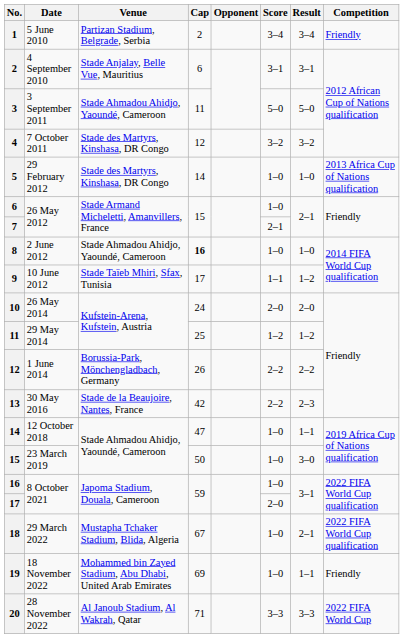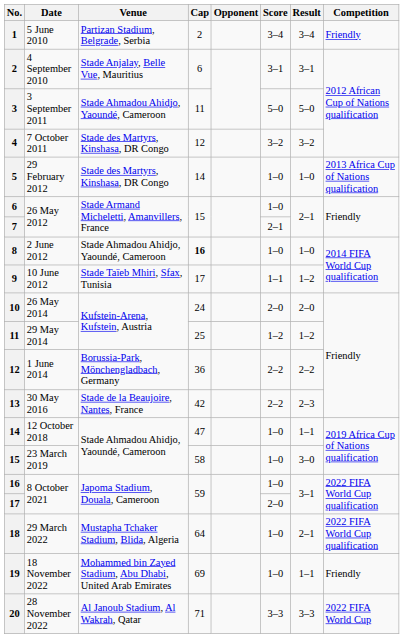 <table class="wikitable sortable plainrowheaders">
 <tr>
 <th scope=col>No.</th>
 <th scope=col data-sort-type=date>Date</th>
 <th scope=col>Venue</th>
 <th scope=col>Cap</th>
 <th scope=col>Opponent</th>
 <th scope=col>Score</th>
 <th scope=col>Result</th>
 <th scope=col>Competition</th>
 </tr>
 <tr>
 <th scope=row>1</th>
 <td>5 June 2010</td>
 <td><a href='#'>Partizan Stadium</a>, <a href='#'>Belgrade</a>, Serbia</td>
 <td align=center>2</td>
 <td></td>
 <td align="center">3–4</td>
 <td align=center>3–4</td>
 <td><a href='#'>Friendly</a></td>
 </tr>
 <tr>
 <th scope=row>2</th>
 <td>4 September 2010</td>
 <td><a href='#'>Stade Anjalay</a>, <a href='#'>Belle Vue</a>, Mauritius</td>
 <td align=center>6</td>
 <td rowspan=2></td>
 <td align=center>3–1</td>
 <td align=center>3–1</td>
 <td rowspan=3><a href='#'>2012 African Cup of Nations qualification</a></td>
 </tr>
 <tr>
 <th scope=row>3</th>
 <td>3 September 2011</td>
 <td><a href='#'>Stade Ahmadou Ahidjo</a>, <a href='#'>Yaoundé</a>, Cameroon</td>
 <td align=center>11</td>
 <td align=center>5–0</td>
 <td align=center>5–0</td>
 </tr>
 <tr>
 <th scope=row>4</th>
 <td>7 October 2011</td>
 <td><a href='#'>Stade des Martyrs</a>, <a href='#'>Kinshasa</a>, DR Congo</td>
 <td align=center>12</td>
 <td></td>
 <td align=center>3–2</td>
 <td align=center>3–2</td>
 </tr>
 <tr>
 <th scope=row>5</th>
 <td>29 February 2012</td>
 <td><a href='#'>Stade des Martyrs</a>, <a href='#'>Kinshasa</a>, DR Congo</td>
 <td align=center>14</td>
 <td></td>
 <td align=center>1–0</td>
 <td align=center>1–0</td>
 <td><a href='#'>2013 Africa Cup of Nations qualification</a></td>
 </tr>
 <tr>
 <th scope=row>6</th>
 <td rowspan="2">26 May 2012</td>
 <td rowspan="2"><a href='#'>Stade Armand Micheletti</a>, <a href='#'>Amanvillers</a>, France</td>
 <td rowspan="2" align="center">15</td>
 <td rowspan="2"></td>
 <td align=center>1–0</td>
 <td rowspan=2 align=center>2–1</td>
 <td rowspan="2">Friendly</td>
 </tr>
 <tr>
 <th scope=row>7</th>
 <td align=center>2–1</td>
 </tr>
 <tr>
 <th scope=row>8</th>
 <td>2 June 2012</td>
 <td>Stade Ahmadou Ahidjo, Yaoundé, Cameroon</td>
 <td align=center><strong>16</strong></td>
 <td></td>
 <td align=center>1–0</td>
 <td align=center>1–0</td>
 <td rowspan=2><a href='#'>2014 FIFA World Cup qualification</a></td>
 </tr>
 <tr>
 <th scope=row>9</th>
 <td>10 June 2012</td>
 <td><a href='#'>Stade Taïeb Mhiri</a>, <a href='#'>Sfax</a>, Tunisia</td>
 <td align=center>17</td>
 <td></td>
 <td align=center>1–1</td>
 <td align=center>1–2</td>
 </tr>
 <tr>
 <th scope=row>10</th>
 <td>26 May 2014</td>
 <td rowspan=2><a href='#'>Kufstein-Arena</a>, <a href='#'>Kufstein</a>, Austria</td>
 <td align="center">24</td>
 <td></td>
 <td align=center>2–0</td>
 <td align=center>2–0</td>
 <td rowspan=4>Friendly</td>
 </tr>
 <tr>
 <th scope=row>11</th>
 <td>29 May 2014</td>
 <td align=center>25</td>
 <td></td>
 <td align=center>1–2</td>
 <td align=center>1–2</td>
 </tr>
 <tr>
 <th scope=row>12</th>
 <td>1 June 2014</td>
 <td><a href='#'>Borussia-Park</a>, <a href='#'>Mönchengladbach</a>, Germany</td>
-<td align=center>26</td>
+<td align=center>36</td>
 <td></td>
 <td align=center>2–2</td>
 <td align=center>2–2</td>
 </tr>
 <tr>
 <th scope=row>13</th>
 <td>30 May 2016</td>
 <td><a href='#'>Stade de la Beaujoire</a>, <a href='#'>Nantes</a>, France</td>
 <td align=center>42</td>
 <td></td>
 <td align=center>2–2</td>
 <td align=center>2–3</td>
 </tr>
 <tr>
 <th scope=row>14</th>
 <td>12 October 2018</td>
 <td rowspan=2>Stade Ahmadou Ahidjo, Yaoundé, Cameroon</td>
 <td align=center>47</td>
 <td></td>
 <td align=center>1–0</td>
 <td align=center>1–1</td>
 <td rowspan=2><a href='#'>2019 Africa Cup of Nations qualification</a></td>
 </tr>
 <tr>
 <th scope=row>15</th>
 <td>23 March 2019</td>
-<td align=center>50</td>
+<td align=center>58</td>
 <td></td>
 <td align=center>1–0</td>
 <td align=center>3–0</td>
 </tr>
 <tr>
 <th scope=row>16</th>
 <td rowspan="2">8 October 2021</td>
 <td rowspan="2"><a href='#'>Japoma Stadium</a>, <a href='#'>Douala</a>, Cameroon</td>
 <td rowspan="2" align="center">59</td>
 <td rowspan="2"></td>
 <td align="center">1–0</td>
 <td rowspan=2 align=center>3–1</td>
 <td rowspan="2"><a href='#'>2022 FIFA World Cup qualification</a></td>
 </tr>
 <tr>
 <th scope=row>17</th>
 <td align=center>2–0</td>
 </tr>
 <tr>
 <th scope=row>18</th>
 <td>29 March 2022</td>
 <td><a href='#'>Mustapha Tchaker Stadium</a>, <a href='#'>Blida</a>, Algeria</td>
-<td align=center>67</td>
+<td align=center>64</td>
 <td></td>
 <td align=center>1–0</td>
 <td align=center>2–1 </td>
 <td><a href='#'>2022 FIFA World Cup qualification</a></td>
 </tr>
 <tr>
 <th scope=row>19</th>
 <td>18 November 2022</td>
 <td><a href='#'>Mohammed bin Zayed Stadium</a>, <a href='#'>Abu Dhabi</a>, United Arab Emirates</td>
 <td align=center>69</td>
 <td></td>
 <td align=center>1–0</td>
 <td align=center>1–1</td>
 <td>Friendly</td>
 </tr>
 <tr>
 <th scope=row>20</th>
 <td>28 November 2022</td>
 <td><a href='#'>Al Janoub Stadium</a>, <a href='#'>Al Wakrah</a>, Qatar</td>
 <td align=center>71</td>
 <td></td>
 <td align=center>3–3</td>
 <td align=center>3–3</td>
 <td><a href='#'>2022 FIFA World Cup</a></td>
 </tr>
 </table>
